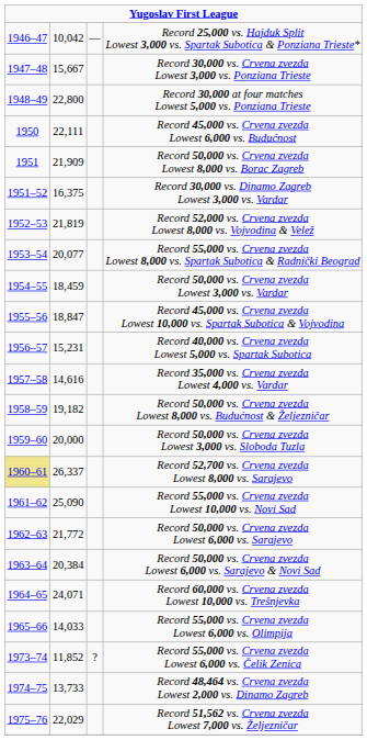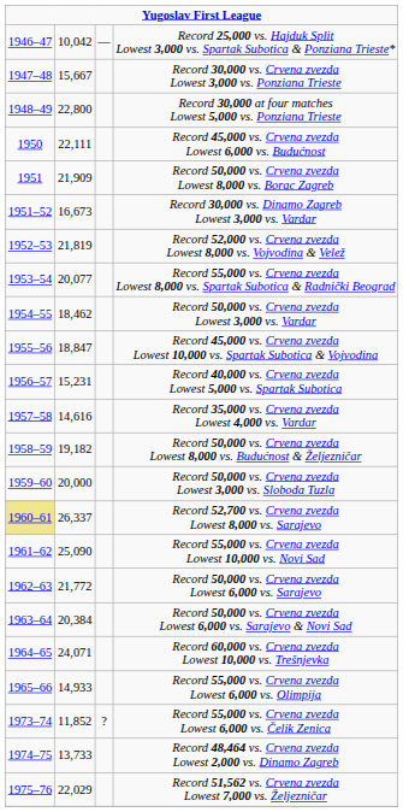 <table class="wikitable plainrowheaders sortable" style="text-align: center;">
 <tr>
 <td colspan=4><strong><a href='#'>Yugoslav First League</a></strong></td>
 </tr>
 <tr>
 <td><a href='#'>1946–47</a></td>
 <td>10,042</td>
 <td>—</td>
 <td><em> Record <strong>25,000</strong> vs. <a href='#'>Hajduk Split</a></em><br><em> Lowest <strong>3,000</strong> vs. <a href='#'>Spartak Subotica</a> & <a href='#'>Ponziana Trieste</a>*</em></td>
 </tr>
 <tr>
 <td><a href='#'>1947–48</a></td>
 <td>15,667</td>
 <td></td>
 <td><em> Record <strong>30,000</strong> vs. <a href='#'>Crvena zvezda</a></em><br><em> Lowest <strong>3,000</strong> vs. <a href='#'>Ponziana Trieste</a></em></td>
 </tr>
 <tr>
 <td><a href='#'>1948–49</a></td>
 <td>22,800</td>
 <td></td>
 <td><em> Record <strong>30,000</strong> at four matches</em><br><em> Lowest <strong>5,000</strong> vs. <a href='#'>Ponziana Trieste</a></em></td>
 </tr>
 <tr>
 <td><a href='#'>1950</a></td>
 <td>22,111</td>
 <td></td>
 <td><em> Record <strong>45,000</strong> vs. <a href='#'>Crvena zvezda</a></em><br><em> Lowest <strong>6,000</strong> vs. <a href='#'>Budućnost</a></em></td>
 </tr>
 <tr>
 <td><a href='#'>1951</a></td>
 <td>21,909</td>
 <td></td>
 <td><em> Record <strong>50,000</strong> vs. <a href='#'>Crvena zvezda</a></em><br><em> Lowest <strong>8,000</strong> vs. <a href='#'>Borac Zagreb</a></em></td>
 </tr>
 <tr>
 <td><a href='#'>1951–52</a></td>
-<td>16,375</td>
+<td>16,673</td>
 <td></td>
 <td><em> Record <strong>30,000</strong> vs. <a href='#'>Dinamo Zagreb</a></em><br><em> Lowest <strong>3,000</strong> vs. <a href='#'>Vardar</a></em></td>
 </tr>
 <tr>
 <td><a href='#'>1952–53</a></td>
 <td>21,819</td>
 <td></td>
 <td><em> Record <strong>52,000</strong> vs. <a href='#'>Crvena zvezda</a></em><br><em> Lowest <strong>8,000</strong> vs. <a href='#'>Vojvodina</a> & <a href='#'>Velež</a></em></td>
 </tr>
 <tr>
 <td><a href='#'>1953–54</a></td>
 <td>20,077</td>
 <td></td>
 <td><em> Record <strong>55,000</strong> vs. <a href='#'>Crvena zvezda</a></em><br><em> Lowest <strong>8,000</strong> vs. <a href='#'>Spartak Subotica</a> & <a href='#'>Radnički Beograd</a></em></td>
 </tr>
 <tr>
 <td><a href='#'>1954–55</a></td>
-<td>18,459</td>
+<td>18,462</td>
 <td></td>
 <td><em> Record <strong>50,000</strong> vs. <a href='#'>Crvena zvezda</a></em><br><em> Lowest <strong>3,000</strong> vs. <a href='#'>Vardar</a></em></td>
 </tr>
 <tr>
 <td><a href='#'>1955–56</a></td>
 <td>18,847</td>
 <td></td>
 <td><em> Record <strong>45,000</strong> vs. <a href='#'>Crvena zvezda</a></em><br><em> Lowest <strong>10,000</strong> vs. <a href='#'>Spartak Subotica</a> & <a href='#'>Vojvodina</a></em></td>
 </tr>
 <tr>
 <td><a href='#'>1956–57</a></td>
 <td>15,231</td>
 <td></td>
 <td><em> Record <strong>40,000</strong> vs. <a href='#'>Crvena zvezda</a></em><br><em> Lowest <strong>5,000</strong> vs. <a href='#'>Spartak Subotica</a></em></td>
 </tr>
 <tr>
 <td><a href='#'>1957–58</a></td>
 <td>14,616</td>
 <td></td>
 <td><em> Record <strong>35,000</strong> vs. <a href='#'>Crvena zvezda</a></em><br><em> Lowest <strong>4,000</strong> vs. <a href='#'>Vardar</a></em></td>
 </tr>
 <tr>
 <td><a href='#'>1958–59</a></td>
 <td>19,182</td>
 <td></td>
 <td><em> Record <strong>50,000</strong> vs. <a href='#'>Crvena zvezda</a></em><br><em> Lowest <strong>8,000</strong> vs. <a href='#'>Budućnost</a> & <a href='#'>Željezničar</a></em></td>
 </tr>
 <tr>
 <td><a href='#'>1959–60</a></td>
 <td>20,000</td>
 <td></td>
 <td><em> Record <strong>50,000</strong> vs. <a href='#'>Crvena zvezda</a></em><br><em> Lowest <strong>3,000</strong> vs. <a href='#'>Sloboda Tuzla</a> </em></td>
 </tr>
 <tr>
 <td style="background: khaki;"><a href='#'>1960–61</a></td>
 <td>26,337</td>
 <td></td>
 <td><em> Record <strong>52,700</strong> vs. <a href='#'>Crvena zvezda</a></em><br><em> Lowest <strong>8,000</strong> vs. <a href='#'>Sarajevo</a> </em></td>
 </tr>
 <tr>
 <td><a href='#'>1961–62</a></td>
 <td>25,090</td>
 <td></td>
 <td><em> Record <strong>55,000</strong> vs. <a href='#'>Crvena zvezda</a></em><br><em> Lowest <strong>10,000</strong> vs. <a href='#'>Novi Sad</a> </em></td>
 </tr>
 <tr>
 <td><a href='#'>1962–63</a></td>
 <td>21,772</td>
 <td></td>
 <td><em> Record <strong>50,000</strong> vs. <a href='#'>Crvena zvezda</a></em><br><em> Lowest <strong>6,000</strong> vs. <a href='#'>Sarajevo</a> </em></td>
 </tr>
 <tr>
 <td><a href='#'>1963–64</a></td>
 <td>20,384</td>
 <td></td>
 <td><em> Record <strong>50,000</strong> vs. <a href='#'>Crvena zvezda</a></em><br><em> Lowest <strong>6,000</strong> vs. <a href='#'>Sarajevo</a> & <a href='#'>Novi Sad</a> </em></td>
 </tr>
 <tr>
 <td><a href='#'>1964–65</a></td>
 <td>24,071</td>
 <td></td>
 <td><em> Record <strong>60,000</strong> vs. <a href='#'>Crvena zvezda</a></em><br><em> Lowest <strong>10,000</strong> vs. <a href='#'>Trešnjevka</a> </em></td>
 </tr>
 <tr>
 <td><a href='#'>1965–66</a></td>
-<td>14,033</td>
+<td>14,933</td>
 <td></td>
 <td><em> Record <strong>55,000</strong> vs. <a href='#'>Crvena zvezda</a></em><br><em> Lowest <strong>6,000</strong> vs. <a href='#'>Olimpija</a> </em></td>
 </tr>
 <tr>
 <td><a href='#'>1973–74</a></td>
 <td>11,852</td>
 <td>?</td>
 <td><em> Record <strong>55,000</strong> vs. <a href='#'>Crvena zvezda</a></em><br><em> Lowest <strong>6,000</strong> vs. <a href='#'>Čelik Zenica</a> </em></td>
 </tr>
 <tr>
 <td><a href='#'>1974–75</a></td>
 <td>13,733</td>
 <td></td>
 <td><em> Record <strong>48,464</strong> vs. <a href='#'>Crvena zvezda</a></em><br><em> Lowest <strong>2,000</strong> vs. <a href='#'>Dinamo Zagreb</a> </em></td>
 </tr>
 <tr>
 <td><a href='#'>1975–76</a></td>
 <td>22,029</td>
 <td></td>
 <td><em> Record <strong>51,562</strong> vs. <a href='#'>Crvena zvezda</a></em><br><em> Lowest <strong>7,000</strong> vs. <a href='#'>Željezničar</a> </em></td>
 </tr>
 <tr>
 </tr>
 </table>
